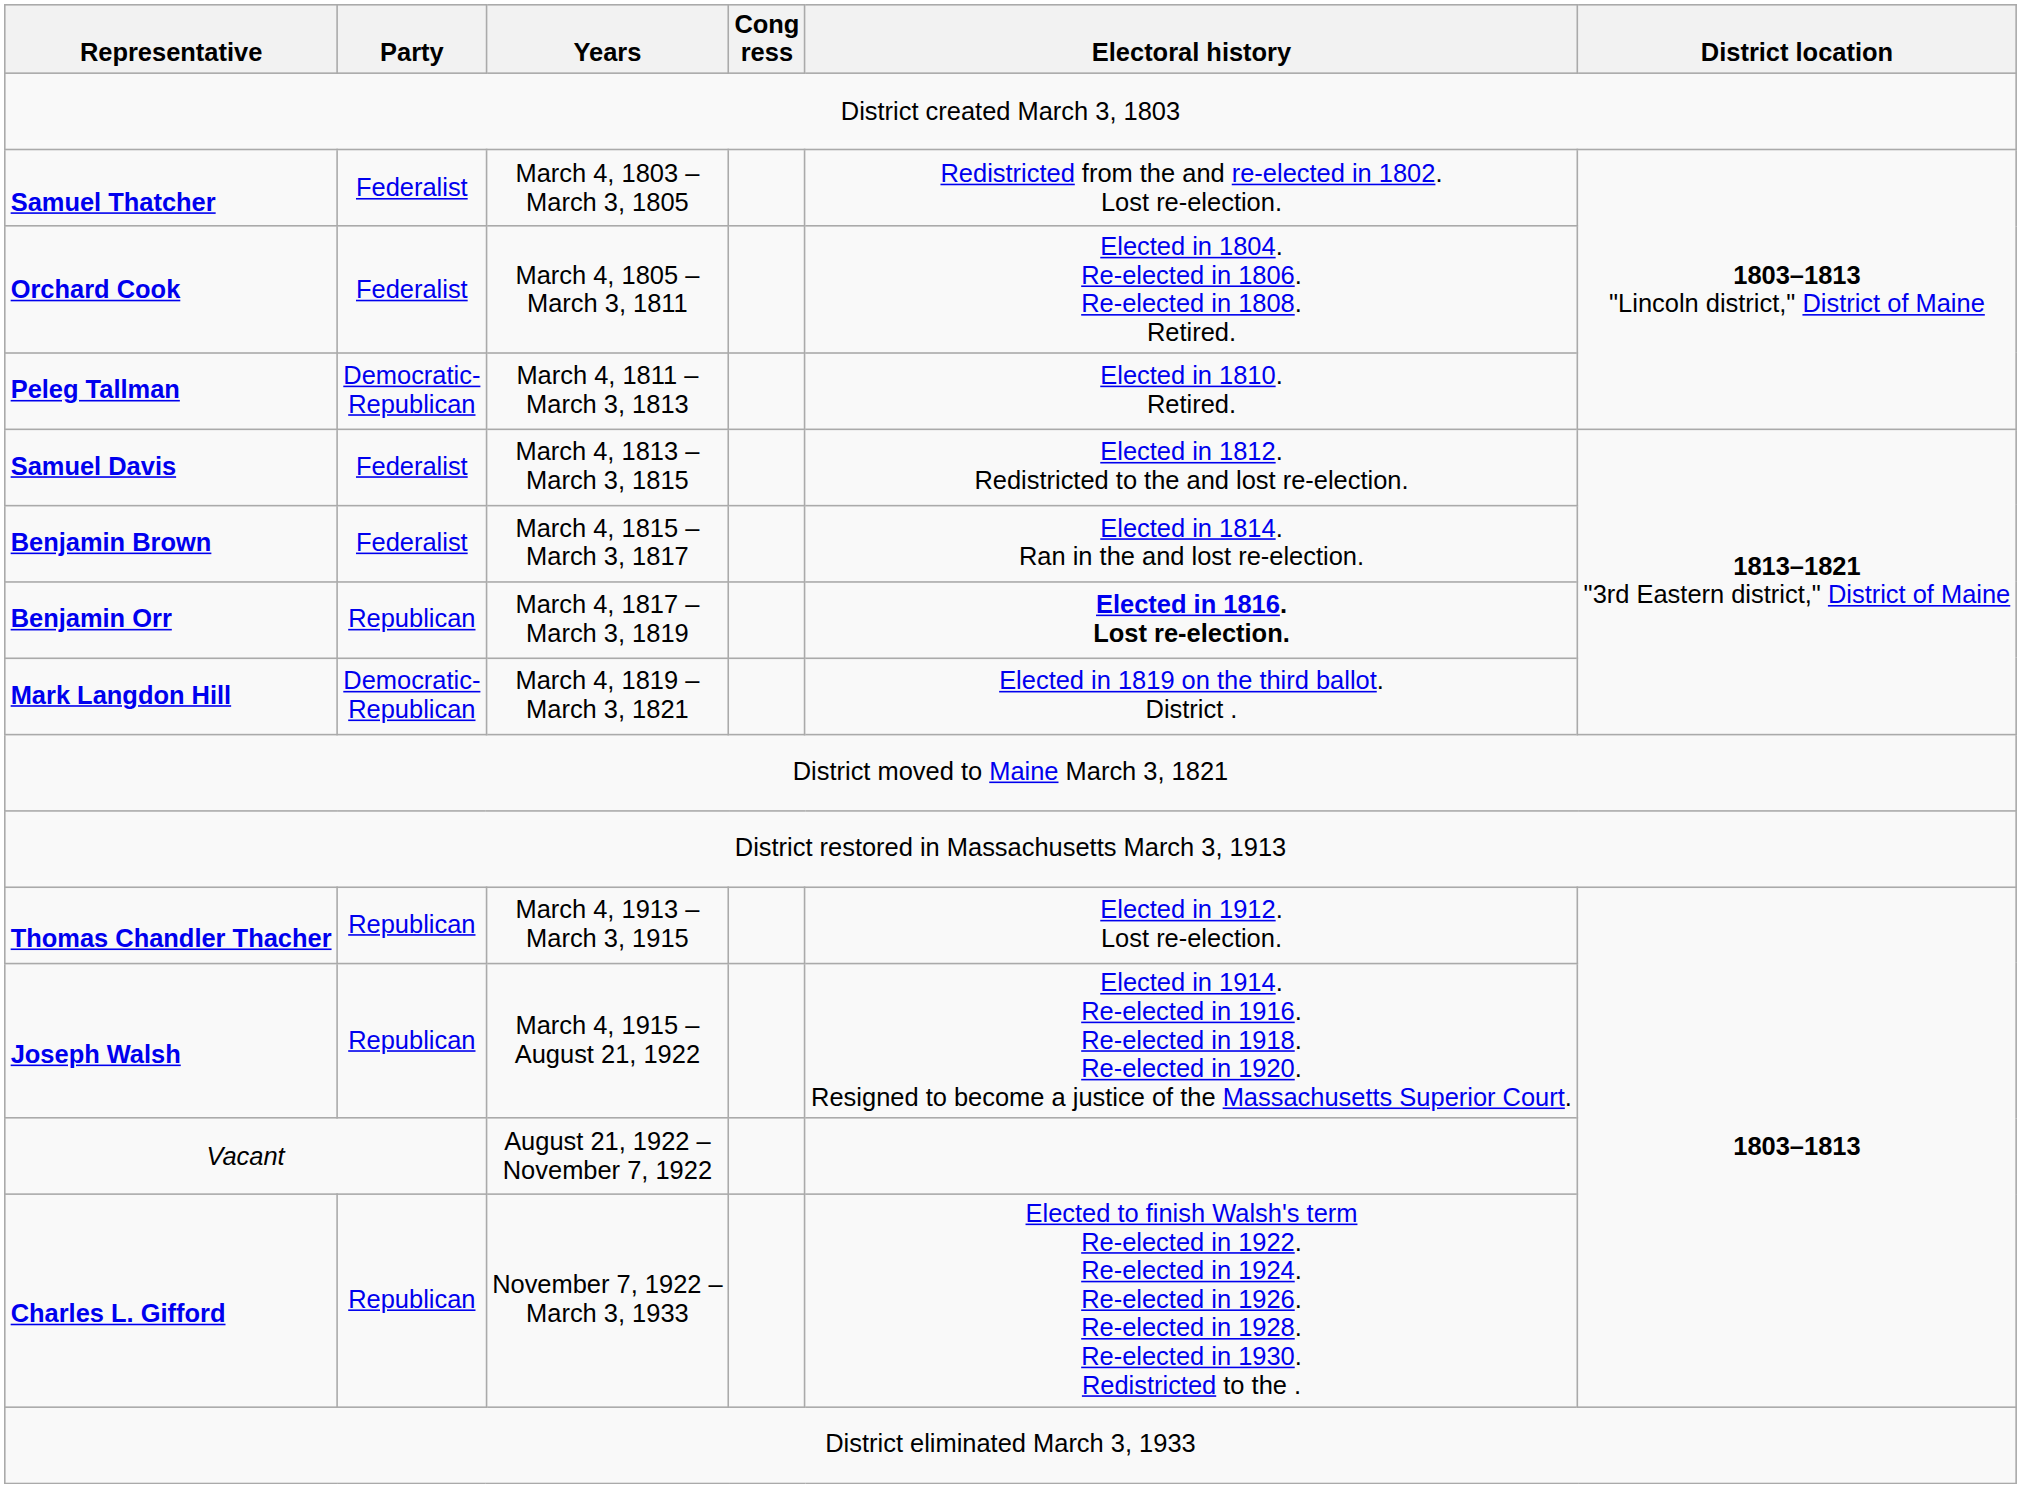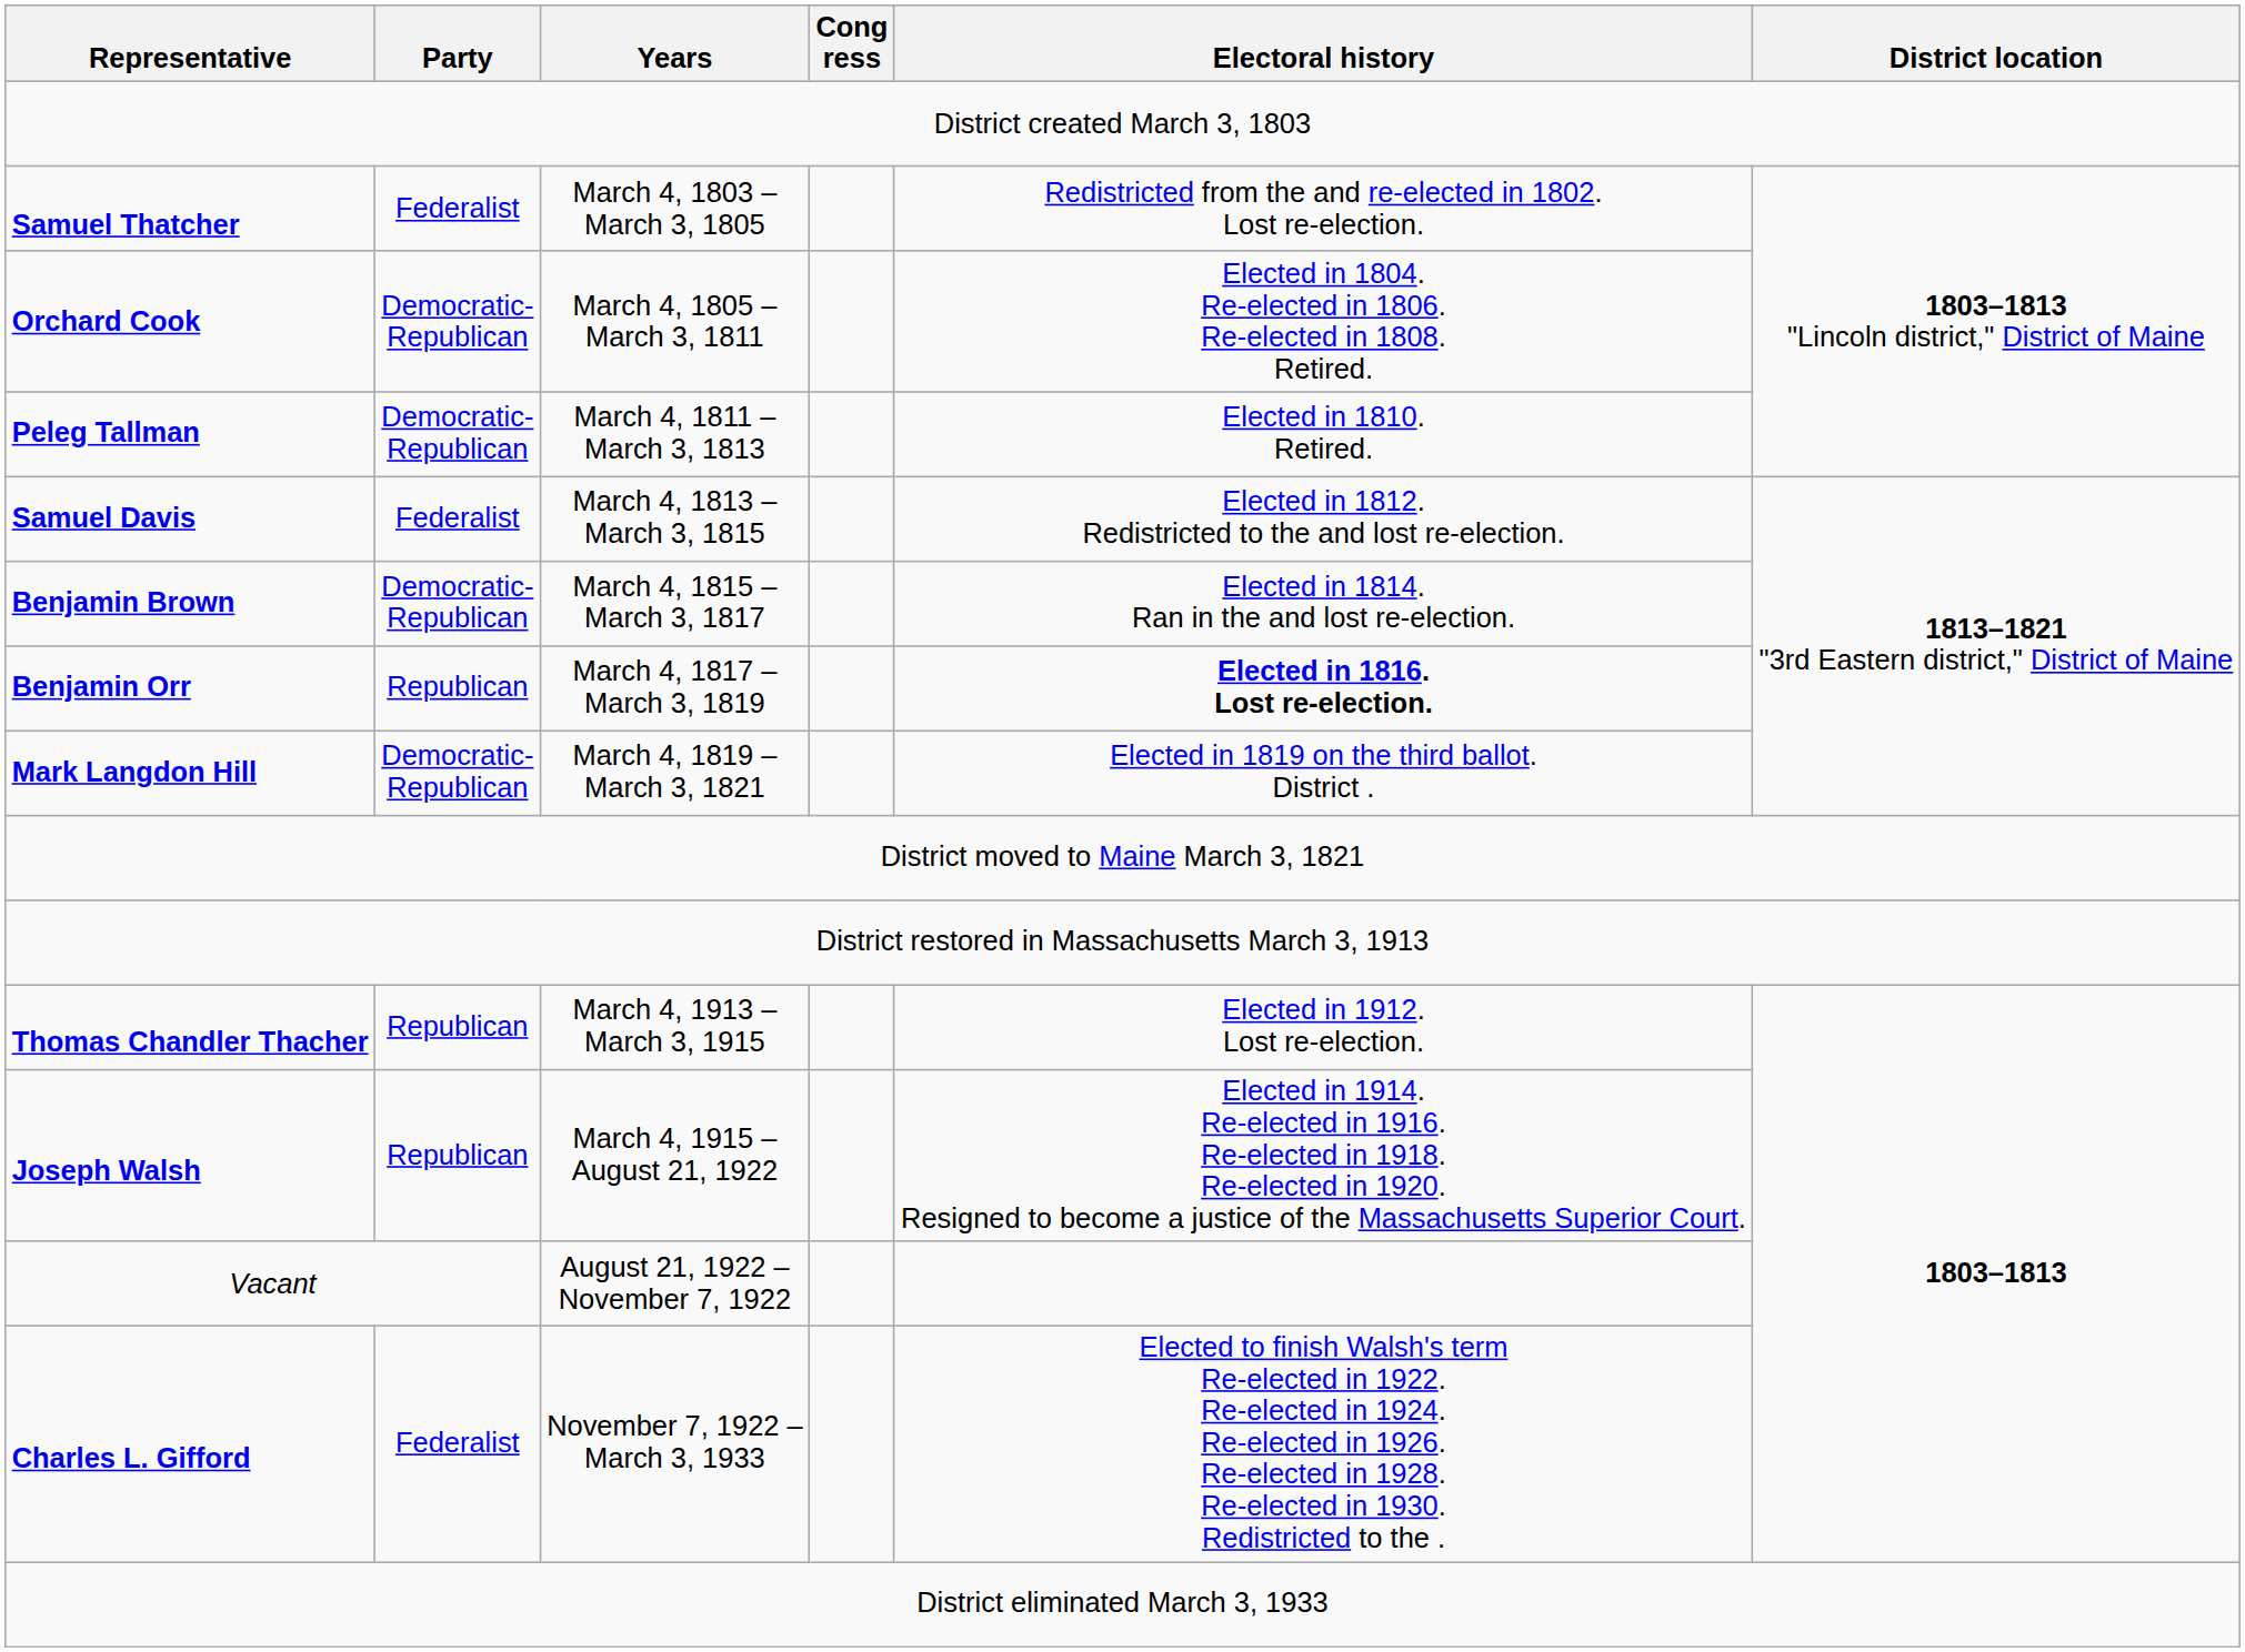 <table class=wikitable style="text-align:center">
 <tr valign=bottom>
 <th>Representative</th>
 <th>Party</th>
 <th>Years</th>
 <th>Cong<br>ress</th>
 <th>Electoral history</th>
 <th>District location</th>
 </tr>
 <tr style="height:3em">
 <td colspan=6>District created March 3, 1803</td>
 </tr>
 <tr style="height:3em">
 <td align=left><br><strong><a href='#'>Samuel Thatcher</a></strong><br></td>
 <td><a href='#'>Federalist</a></td>
 <td nowrap>March 4, 1803 –<br>March 3, 1805</td>
 <td></td>
 <td><a href='#'>Redistricted</a> from the  and <a href='#'>re-elected in 1802</a>.<br>Lost re-election.</td>
 <td rowspan=3><strong>1803–1813</strong><br>"Lincoln district," <a href='#'>District of Maine</a></td>
 </tr>
 <tr style="height:3em">
 <td align=left><strong><a href='#'>Orchard Cook</a></strong><br></td>
-<td><a href='#'>Federalist</a></td>
+<td><a href='#'>Democratic-<br>Republican</a></td>
 <td nowrap>March 4, 1805 –<br>March 3, 1811</td>
 <td></td>
 <td><a href='#'>Elected in 1804</a>.<br><a href='#'>Re-elected in 1806</a>.<br><a href='#'>Re-elected in 1808</a>.<br>Retired.</td>
 </tr>
 <tr style="height:3em">
 <td align=left><strong><a href='#'>Peleg Tallman</a></strong><br></td>
 <td><a href='#'>Democratic-<br>Republican</a></td>
 <td nowrap>March 4, 1811 –<br>March 3, 1813</td>
 <td></td>
 <td><a href='#'>Elected in 1810</a>.<br>Retired.</td>
 </tr>
 <tr style="height:3em">
 <td align=left><strong><a href='#'>Samuel Davis</a></strong><br></td>
 <td><a href='#'>Federalist</a></td>
 <td nowrap>March 4, 1813 –<br>March 3, 1815</td>
 <td></td>
 <td><a href='#'>Elected in 1812</a>.<br>Redistricted to the  and lost re-election.</td>
 <td rowspan=4><strong>1813–1821</strong><br>"3rd Eastern district," <a href='#'>District of Maine</a></td>
 </tr>
 <tr style="height:3em">
 <td align=left><strong><a href='#'>Benjamin Brown</a></strong><br></td>
-<td><a href='#'>Federalist</a></td>
+<td><a href='#'>Democratic-<br>Republican</a></td>
 <td nowrap>March 4, 1815 –<br>March 3, 1817</td>
 <td></td>
 <td><a href='#'>Elected in 1814</a>.<br>Ran in the  and lost re-election.</td>
 </tr>
 <tr style="height:3em">
 <td align=left><strong><a href='#'>Benjamin Orr</a></strong><br></td>
 <td><a href='#'>Republican</a></td>
 <td nowrap>March 4, 1817 –<br>March 3, 1819</td>
 <td></td>
 <td><strong><a href='#'>Elected in 1816</a>.<br>Lost re-election.</strong></td>
 </tr>
 <tr style="height:3em">
 <td align=left><strong><a href='#'>Mark Langdon Hill</a></strong><br></td>
 <td><a href='#'>Democratic-<br>Republican</a></td>
 <td nowrap>March 4, 1819 –<br>March 3, 1821</td>
 <td></td>
 <td><a href='#'>Elected in 1819 on the third ballot</a>.<br>District .</td>
 </tr>
 <tr style="height:3em">
 <td colspan=6>District moved to <a href='#'>Maine</a> March 3, 1821</td>
 </tr>
 <tr style="height:3em">
 <td colspan=6>District restored in Massachusetts March 3, 1913</td>
 </tr>
 <tr style="height:3em">
 <td align=left><br><strong><a href='#'>Thomas Chandler Thacher</a></strong><br></td>
 <td><a href='#'>Republican</a></td>
 <td nowrap>March 4, 1913 –<br>March 3, 1915</td>
 <td></td>
 <td><a href='#'>Elected in 1912</a>.<br>Lost re-election.</td>
 <td rowspan=4><strong>1803–1813</strong><br></td>
 </tr>
 <tr style="height:3em">
 <td align=left><br><strong><a href='#'>Joseph Walsh</a></strong><br></td>
 <td><a href='#'>Republican</a></td>
 <td nowrap><br>March 4, 1915 –<br>August 21, 1922<br><br></td>
 <td></td>
 <td><a href='#'>Elected in 1914</a>.<br><a href='#'>Re-elected in 1916</a>.<br><a href='#'>Re-elected in 1918</a>.<br><a href='#'>Re-elected in 1920</a>.<br>Resigned to become a justice of the <a href='#'>Massachusetts Superior Court</a>.</td>
 </tr>
 <tr style="height:3em">
 <td colspan=2><em>Vacant</em></td>
 <td nowrap>August 21, 1922 –<br>November 7, 1922</td>
 <td></td>
 <td></td>
 </tr>
 <tr style="height:3em">
 <td align=left><br><strong><a href='#'>Charles L. Gifford</a></strong><br></td>
-<td><a href='#'>Republican</a></td>
+<td><a href='#'>Federalist</a></td>
 <td nowrap>November 7, 1922 –<br>March 3, 1933</td>
 <td></td>
 <td><a href='#'>Elected to finish Walsh's term</a><br><a href='#'>Re-elected in 1922</a>.<br><a href='#'>Re-elected in 1924</a>.<br><a href='#'>Re-elected in 1926</a>.<br><a href='#'>Re-elected in 1928</a>.<br><a href='#'>Re-elected in 1930</a>.<br><a href='#'>Redistricted</a> to the .</td>
 </tr>
 <tr style="height:3em">
 <td colspan=6>District eliminated March 3, 1933</td>
 </tr>
 </table>
